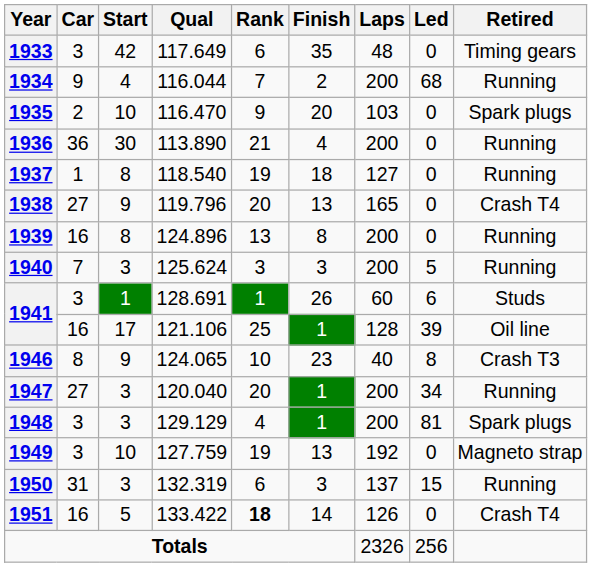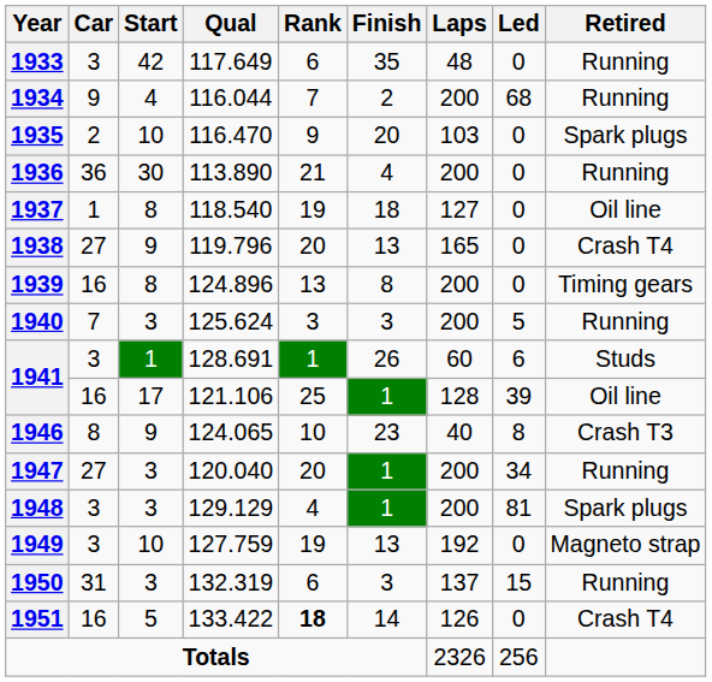 <table class="wikitable" style="text-align:center">
 <tr>
 <th>Year</th>
 <th>Car</th>
 <th>Start</th>
 <th>Qual</th>
 <th>Rank</th>
 <th>Finish</th>
 <th>Laps</th>
 <th>Led</th>
 <th>Retired</th>
 </tr>
 <tr>
 <th><a href='#'>1933</a></th>
 <td>3</td>
 <td>42</td>
 <td>117.649</td>
 <td>6</td>
 <td>35</td>
 <td>48</td>
 <td>0</td>
-<td>Timing gears</td>
+<td>Running</td>
 </tr>
 <tr>
 <th><a href='#'>1934</a></th>
 <td>9</td>
 <td>4</td>
 <td>116.044</td>
 <td>7</td>
 <td>2</td>
 <td>200</td>
 <td>68</td>
 <td>Running</td>
 </tr>
 <tr>
 <th><a href='#'>1935</a></th>
 <td>2</td>
 <td>10</td>
 <td>116.470</td>
 <td>9</td>
 <td>20</td>
 <td>103</td>
 <td>0</td>
 <td>Spark plugs</td>
 </tr>
 <tr>
 <th><a href='#'>1936</a></th>
 <td>36</td>
 <td>30</td>
 <td>113.890</td>
 <td>21</td>
 <td>4</td>
 <td>200</td>
 <td>0</td>
 <td>Running</td>
 </tr>
 <tr>
 <th><a href='#'>1937</a></th>
 <td>1</td>
 <td>8</td>
 <td>118.540</td>
 <td>19</td>
 <td>18</td>
 <td>127</td>
 <td>0</td>
-<td>Running</td>
+<td>Oil line</td>
 </tr>
 <tr>
 <th><a href='#'>1938</a></th>
 <td>27</td>
 <td>9</td>
 <td>119.796</td>
 <td>20</td>
 <td>13</td>
 <td>165</td>
 <td>0</td>
 <td>Crash T4</td>
 </tr>
 <tr>
 <th><a href='#'>1939</a></th>
 <td>16</td>
 <td>8</td>
 <td>124.896</td>
 <td>13</td>
 <td>8</td>
 <td>200</td>
 <td>0</td>
-<td>Running</td>
+<td>Timing gears</td>
 </tr>
 <tr>
 <th><a href='#'>1940</a></th>
 <td>7</td>
 <td>3</td>
 <td>125.624</td>
 <td>3</td>
 <td>3</td>
 <td>200</td>
 <td>5</td>
 <td>Running</td>
 </tr>
 <tr>
 <th rowspan=2><a href='#'>1941</a></th>
 <td>3</td>
 <td style="background:green;color:white">1</td>
 <td>128.691</td>
 <td style="background:green;color:white">1</td>
 <td>26</td>
 <td>60</td>
 <td>6</td>
 <td>Studs</td>
 </tr>
 <tr>
 <td>16</td>
 <td>17</td>
 <td>121.106</td>
 <td>25</td>
 <td style="background:green;color:white">1</td>
 <td>128</td>
 <td>39</td>
 <td>Oil line</td>
 </tr>
 <tr>
 <th><a href='#'>1946</a></th>
 <td>8</td>
 <td>9</td>
 <td>124.065</td>
 <td>10</td>
 <td>23</td>
 <td>40</td>
 <td>8</td>
 <td>Crash T3</td>
 </tr>
 <tr>
 <th><a href='#'>1947</a></th>
 <td>27</td>
 <td>3</td>
 <td>120.040</td>
 <td>20</td>
 <td style="background:green;color:white">1</td>
 <td>200</td>
 <td>34</td>
 <td>Running</td>
 </tr>
 <tr>
 <th><a href='#'>1948</a></th>
 <td>3</td>
 <td>3</td>
 <td>129.129</td>
 <td>4</td>
 <td style="background:green;color:white">1</td>
 <td>200</td>
 <td>81</td>
 <td>Spark plugs</td>
 </tr>
 <tr>
 <th><a href='#'>1949</a></th>
 <td>3</td>
 <td>10</td>
 <td>127.759</td>
 <td>19</td>
 <td>13</td>
 <td>192</td>
 <td>0</td>
 <td>Magneto strap</td>
 </tr>
 <tr>
 <th><a href='#'>1950</a></th>
 <td>31</td>
 <td>3</td>
 <td>132.319</td>
 <td>6</td>
 <td>3</td>
 <td>137</td>
 <td>15</td>
 <td>Running</td>
 </tr>
 <tr>
 <th><a href='#'>1951</a></th>
 <td>16</td>
 <td>5</td>
 <td>133.422</td>
 <td><strong>18</strong></td>
 <td>14</td>
 <td>126</td>
 <td>0</td>
 <td>Crash T4</td>
 </tr>
 <tr>
 <td colspan=6><strong>Totals</strong></td>
 <td>2326</td>
 <td>256</td>
 <td></td>
 </tr>
 </table>
